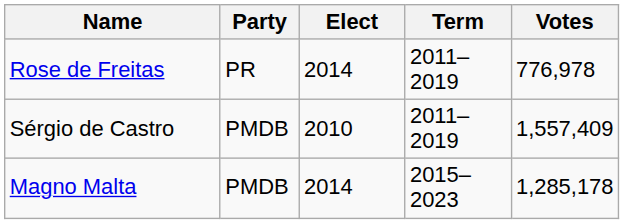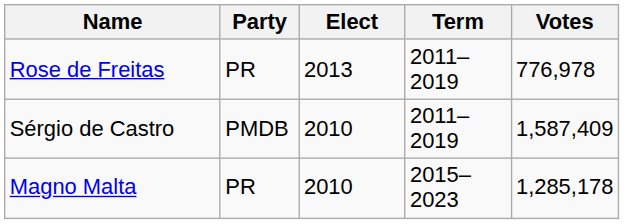 <table class="wikitable sortable">
 <tr>
 <th style="width:150px;">Name</th>
 <th style="width:50px;">Party</th>
 <th style="width:70px;">Elect</th>
 <th style="width:70px;">Term</th>
 <th style="width:70px;">Votes</th>
 </tr>
 <tr>
 <td><a href='#'>Rose de Freitas</a></td>
 <td>PR</td>
-<td>2014</td>
+<td>2013</td>
 <td>2011–2019</td>
 <td>776,978</td>
 </tr>
 <tr>
 <td>Sérgio de Castro<br></td>
 <td>PMDB</td>
 <td>2010</td>
 <td>2011–2019</td>
-<td>1,557,409</td>
+<td>1,587,409</td>
 </tr>
 <tr>
 <td><a href='#'>Magno Malta</a></td>
-<td>PMDB</td>
-<td>2014</td>
+<td>PR</td>
+<td>2010</td>
 <td>2015–2023</td>
 <td>1,285,178</td>
 </tr>
 </table>
